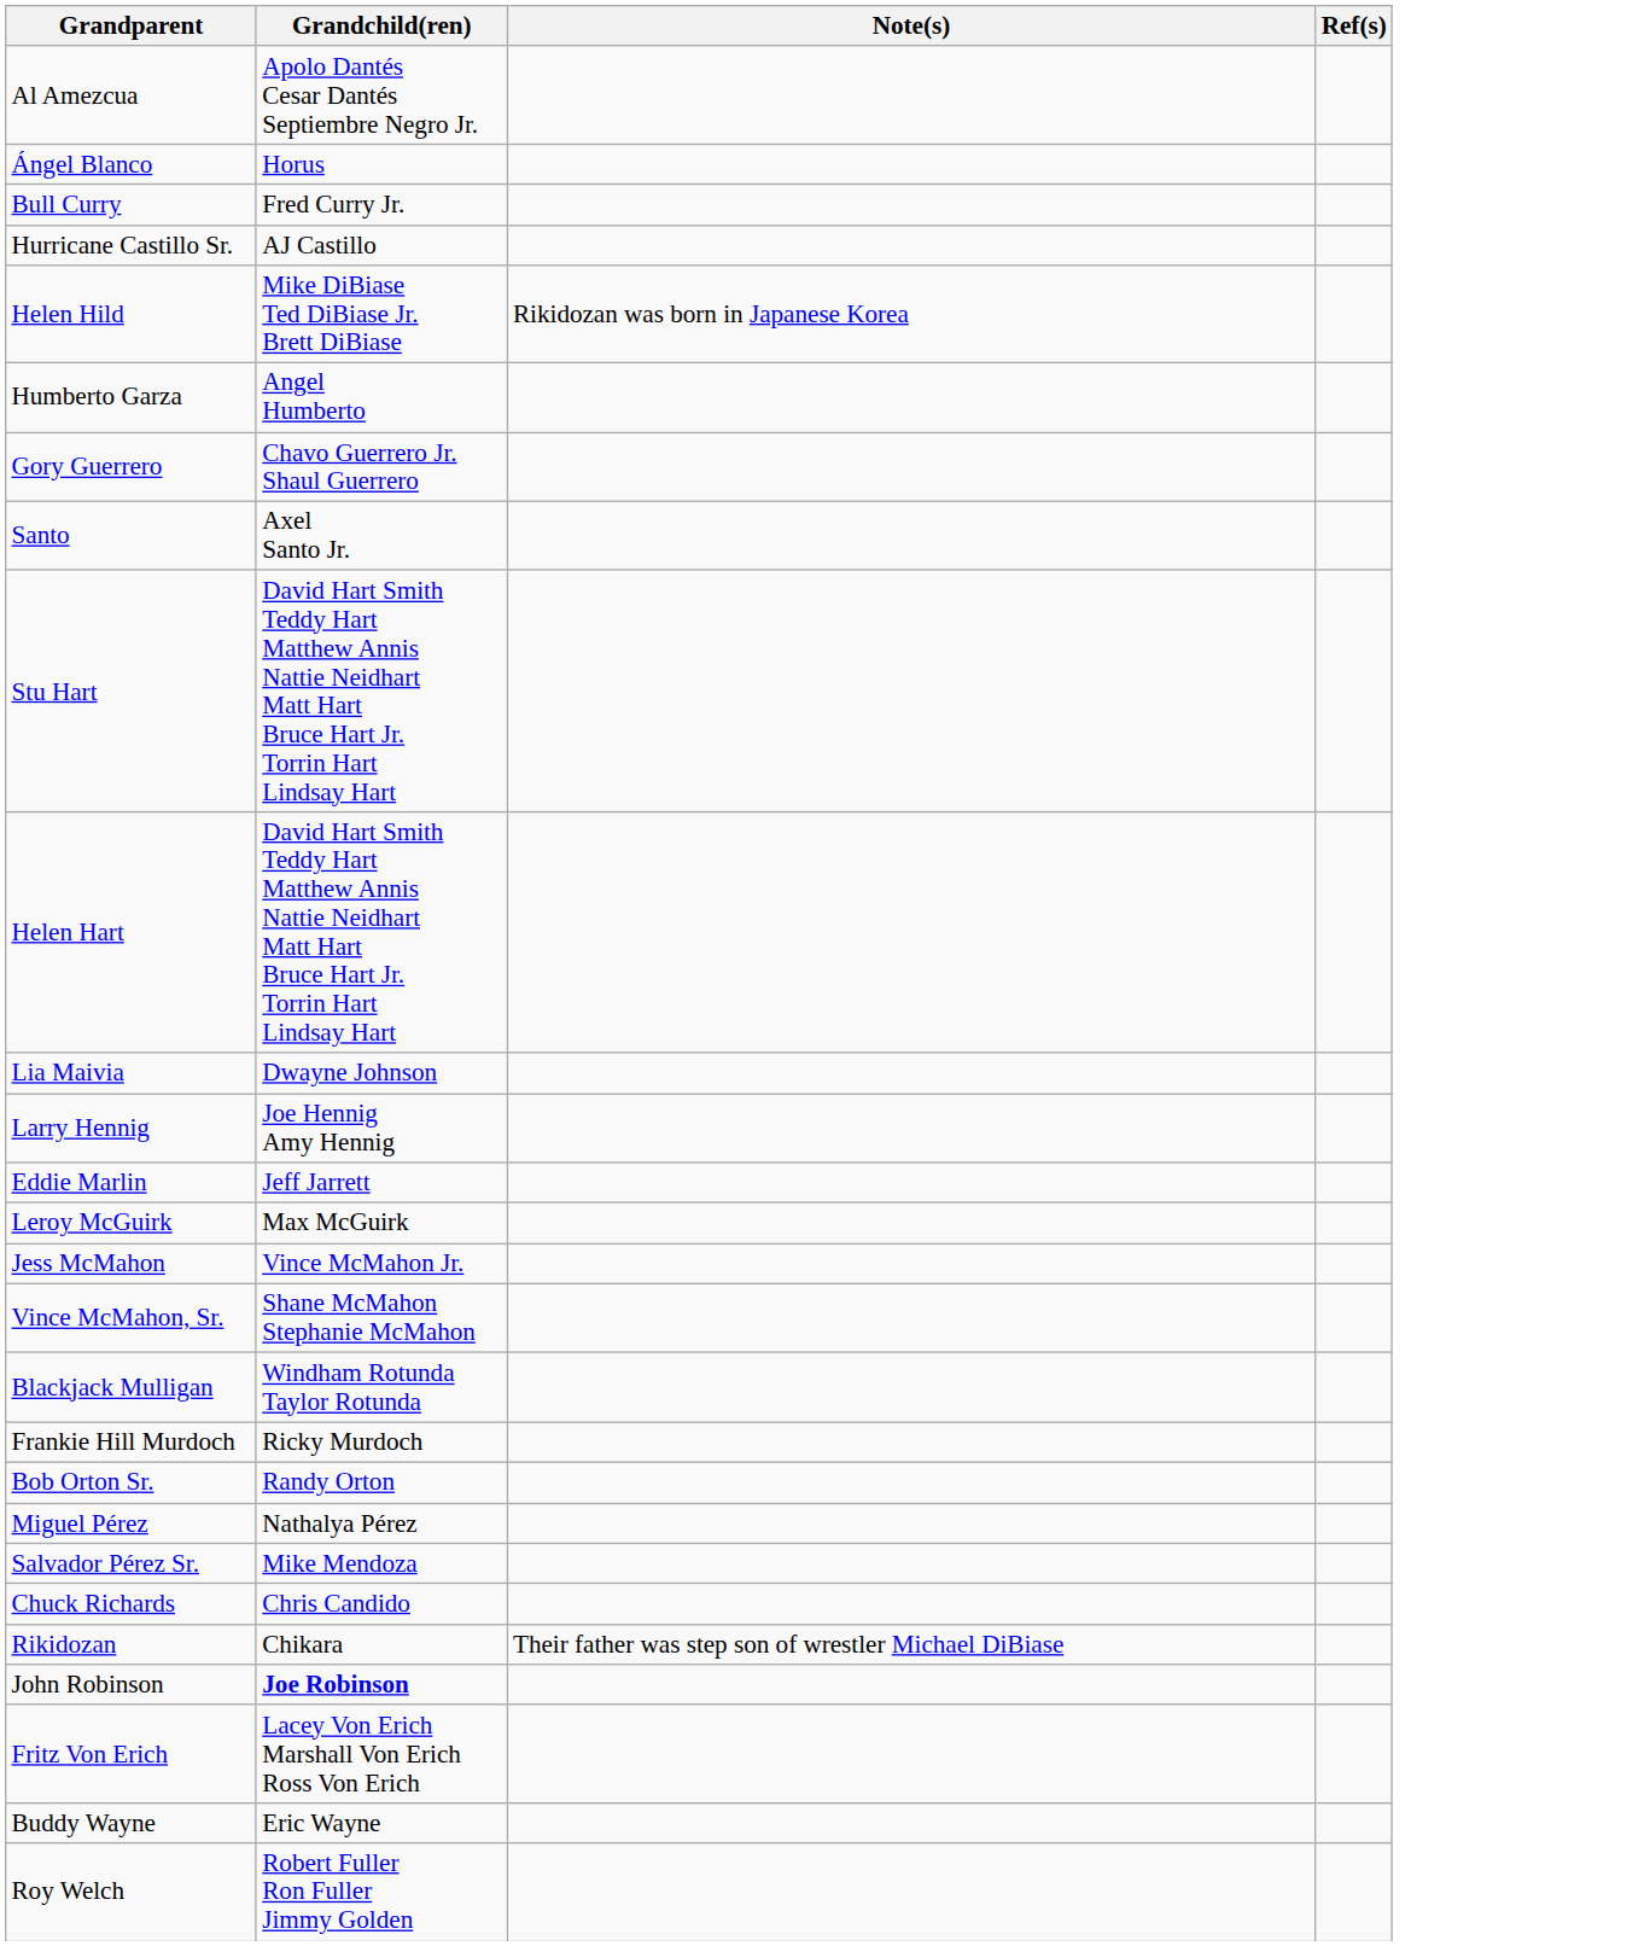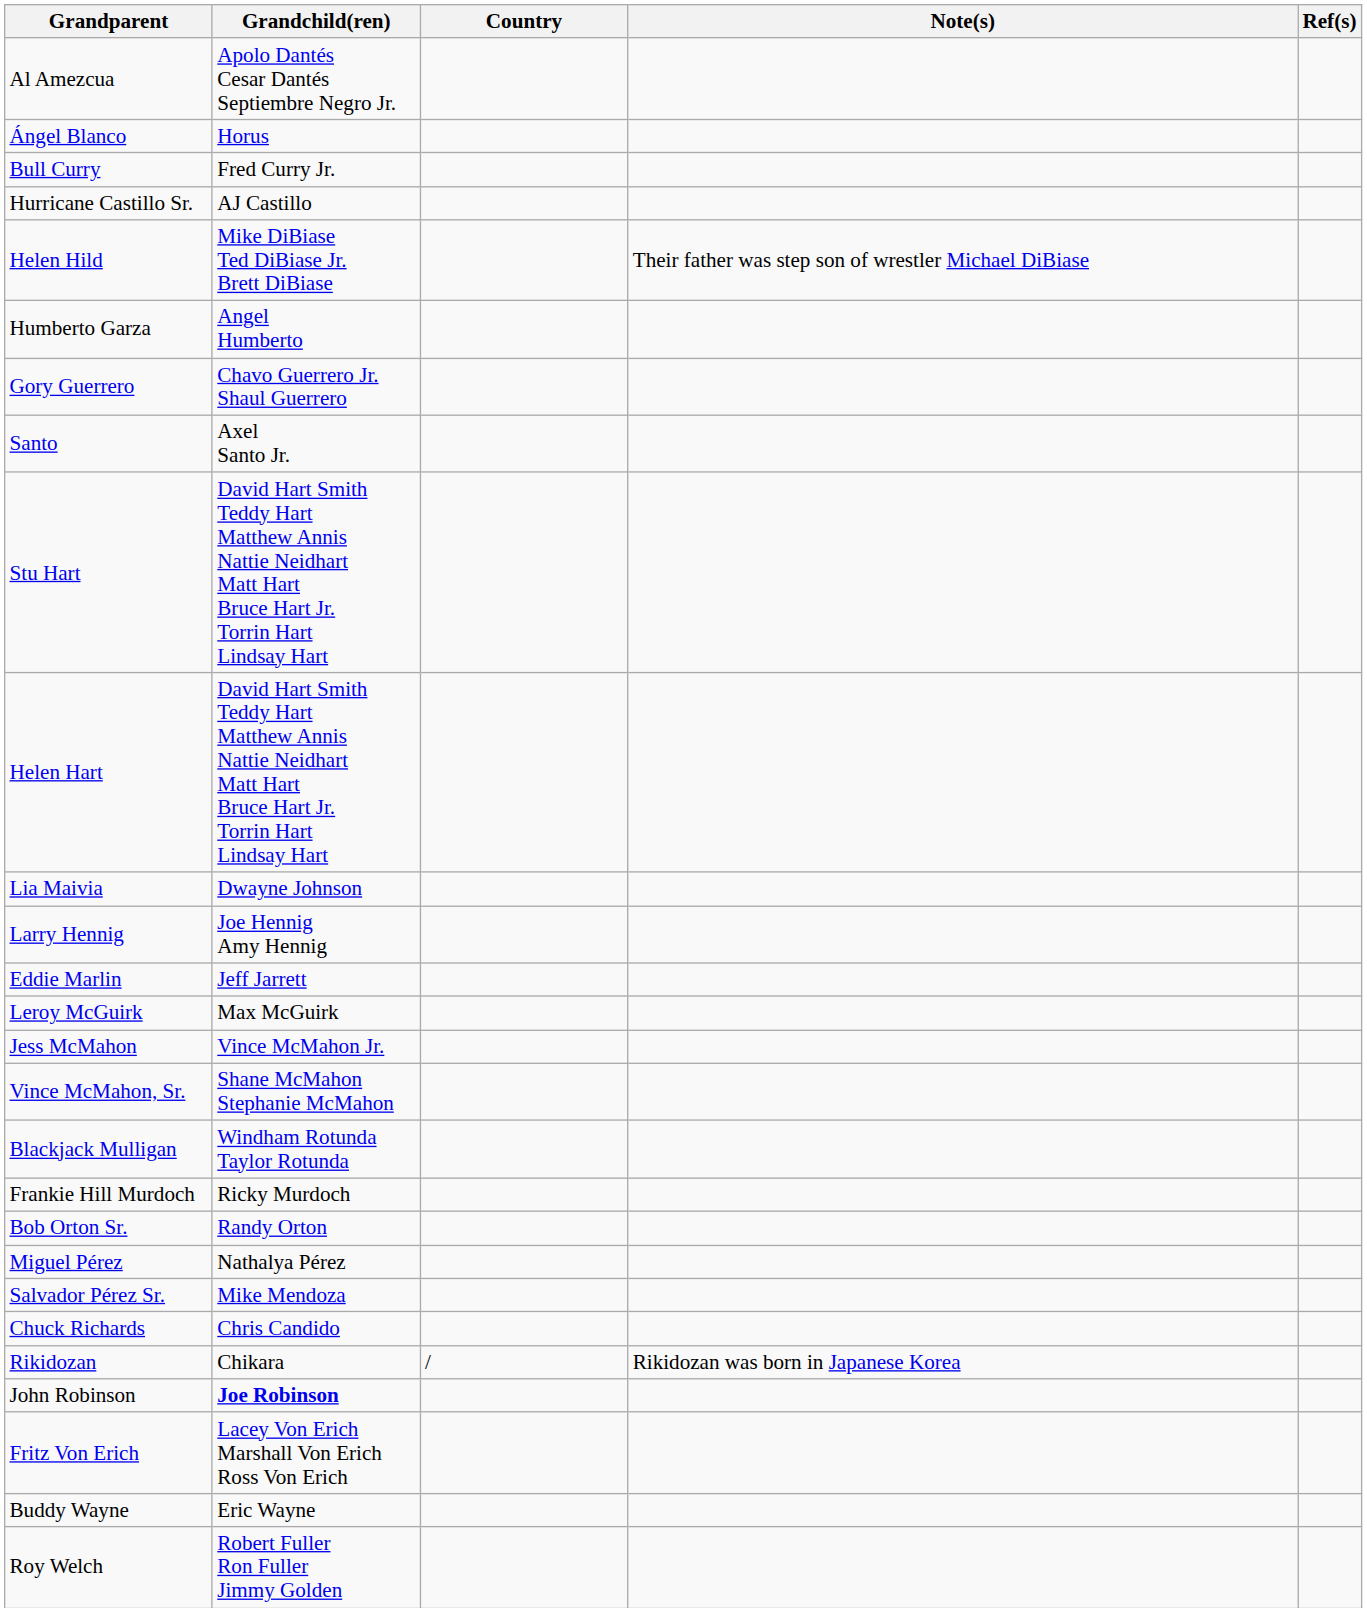 <table class="wikitable sortable">
 <tr>
 <th style="width:150px;">Grandparent</th>
 <th style="width:150px;">Grandchild(ren)</th>
+<th style="width:150px;">Country</th>
 <th style="width:500px;">Note(s)</th>
 <th style="width:*;">Ref(s)</th>
 </tr>
 <tr>
 <td>Al Amezcua</td>
 <td><a href='#'>Apolo Dantés</a><br>Cesar Dantés<br>Septiembre Negro Jr.</td>
 <td></td>
 <td></td>
+<td></td>
 </tr>
 <tr>
 <td><a href='#'>Ángel Blanco</a></td>
 <td><a href='#'>Horus</a></td>
+<td></td>
 <td></td>
 <td></td>
 </tr>
 <tr>
 <td><a href='#'>Bull Curry</a></td>
 <td>Fred Curry Jr.</td>
 <td></td>
 <td></td>
+<td></td>
 </tr>
 <tr>
 <td>Hurricane Castillo Sr.</td>
 <td>AJ Castillo</td>
+<td> </td>
 <td></td>
 <td></td>
 </tr>
 <tr>
 <td><a href='#'>Helen Hild</a></td>
 <td><a href='#'>Mike DiBiase</a><br><a href='#'>Ted DiBiase Jr.</a><br><a href='#'>Brett DiBiase</a></td>
-<td>Rikidozan was born in <a href='#'>Japanese Korea</a></td>
+<td></td>
+<td>Their father was step son of wrestler <a href='#'>Michael DiBiase</a></td>
 <td></td>
 </tr>
 <tr>
 <td>Humberto Garza</td>
 <td><a href='#'>Angel</a><br><a href='#'>Humberto</a></td>
+<td></td>
 <td></td>
 <td></td>
 </tr>
 <tr>
 <td><a href='#'>Gory Guerrero</a></td>
 <td><a href='#'>Chavo Guerrero Jr.</a><br><a href='#'>Shaul Guerrero</a></td>
 <td></td>
 <td></td>
+<td></td>
 </tr>
 <tr>
 <td><a href='#'>Santo</a></td>
 <td>Axel<br>Santo Jr.</td>
 <td></td>
 <td></td>
+<td></td>
 </tr>
 <tr>
 <td><a href='#'>Stu Hart</a></td>
 <td><a href='#'>David Hart Smith</a><br><a href='#'>Teddy Hart</a><br><a href='#'>Matthew Annis</a><br><a href='#'>Nattie Neidhart</a><br><a href='#'>Matt Hart</a><br><a href='#'>Bruce Hart Jr.</a><br><a href='#'>Torrin Hart</a><br><a href='#'>Lindsay Hart</a></td>
+<td> </td>
 <td></td>
 <td></td>
 </tr>
 <tr>
 <td><a href='#'>Helen Hart</a></td>
 <td><a href='#'>David Hart Smith</a><br><a href='#'>Teddy Hart</a><br><a href='#'>Matthew Annis</a><br><a href='#'>Nattie Neidhart</a><br><a href='#'>Matt Hart</a><br><a href='#'>Bruce Hart Jr.</a><br><a href='#'>Torrin Hart</a><br><a href='#'>Lindsay Hart</a></td>
+<td> </td>
 <td></td>
 <td></td>
 </tr>
 <tr>
 <td><a href='#'>Lia Maivia</a></td>
 <td><a href='#'>Dwayne Johnson</a></td>
+<td> </td>
 <td></td>
 <td></td>
 </tr>
 <tr>
 <td><a href='#'>Larry Hennig</a></td>
 <td><a href='#'>Joe Hennig</a><br>Amy Hennig</td>
 <td></td>
 <td></td>
+<td></td>
 </tr>
 <tr>
 <td><a href='#'>Eddie Marlin</a></td>
 <td><a href='#'>Jeff Jarrett</a></td>
+<td></td>
 <td></td>
 <td></td>
 </tr>
 <tr>
 <td><a href='#'>Leroy McGuirk</a></td>
 <td>Max McGuirk</td>
 <td></td>
 <td></td>
+<td></td>
 </tr>
 <tr>
 <td><a href='#'>Jess McMahon</a></td>
 <td><a href='#'>Vince McMahon Jr.</a></td>
+<td></td>
 <td></td>
 <td></td>
 </tr>
 <tr>
 <td><a href='#'>Vince McMahon, Sr.</a></td>
 <td><a href='#'>Shane McMahon</a><br><a href='#'>Stephanie McMahon</a></td>
 <td></td>
 <td></td>
+<td></td>
 </tr>
 <tr>
 <td><a href='#'>Blackjack Mulligan</a></td>
 <td><a href='#'>Windham Rotunda</a><br><a href='#'>Taylor Rotunda</a></td>
+<td></td>
 <td></td>
 <td></td>
 </tr>
 <tr>
 <td>Frankie Hill Murdoch</td>
 <td>Ricky Murdoch</td>
 <td></td>
 <td></td>
+<td></td>
 </tr>
 <tr>
 <td><a href='#'>Bob Orton Sr.</a></td>
 <td><a href='#'>Randy Orton</a></td>
+<td></td>
 <td></td>
 <td></td>
 </tr>
 <tr>
 <td><a href='#'>Miguel Pérez</a></td>
 <td>Nathalya Pérez</td>
 <td></td>
 <td></td>
+<td></td>
 </tr>
 <tr>
 <td><a href='#'>Salvador Pérez Sr.</a></td>
 <td><a href='#'>Mike Mendoza</a></td>
+<td> </td>
 <td></td>
 <td></td>
 </tr>
 <tr>
 <td><a href='#'>Chuck Richards</a></td>
 <td><a href='#'>Chris Candido</a></td>
 <td></td>
 <td></td>
+<td></td>
 </tr>
 <tr>
 <td><a href='#'>Rikidozan</a></td>
 <td>Chikara</td>
-<td>Their father was step son of wrestler <a href='#'>Michael DiBiase</a></td>
+<td>/</td>
+<td>Rikidozan was born in <a href='#'>Japanese Korea</a></td>
 <td></td>
 </tr>
 <tr>
 <td>John Robinson</td>
 <td><strong><a href='#'>Joe Robinson</a></strong></td>
+<td></td>
 <td></td>
 <td></td>
 </tr>
 <tr>
 <td><a href='#'>Fritz Von Erich</a></td>
 <td><a href='#'>Lacey Von Erich</a><br>Marshall Von Erich<br>Ross Von Erich</td>
 <td></td>
 <td></td>
+<td></td>
 </tr>
 <tr>
 <td>Buddy Wayne</td>
 <td>Eric Wayne</td>
+<td></td>
 <td></td>
 <td></td>
 </tr>
 <tr>
 <td>Roy Welch</td>
 <td><a href='#'>Robert Fuller</a><br><a href='#'>Ron Fuller</a><br><a href='#'>Jimmy Golden</a></td>
 <td></td>
 <td></td>
+<td></td>
 </tr>
 </table>
